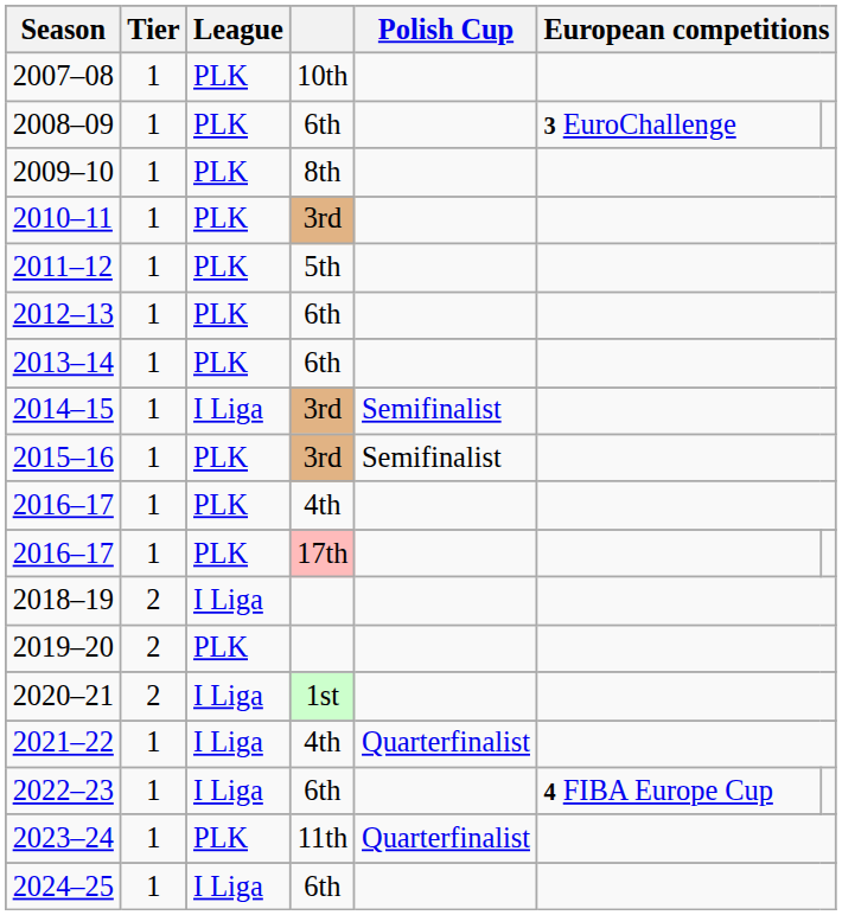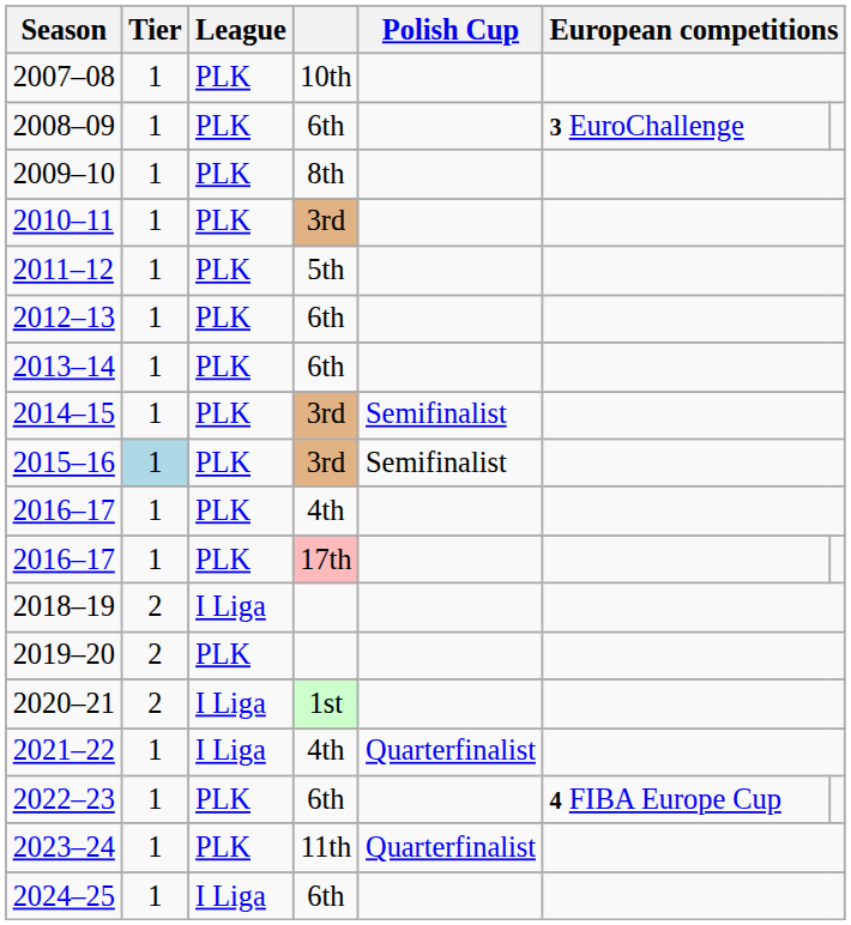 <table class="wikitable" style="font-size:85%;">
 <tr>
 <th>Season</th>
 <th>Tier</th>
 <th>League</th>
 <th></th>
 <th><a href='#'>Polish Cup</a></th>
 <th colspan=2>European competitions</th>
 </tr>
 <tr>
 <td>2007–08</td>
 <td align=center>1</td>
 <td><a href='#'>PLK</a></td>
 <td align=center>10th</td>
 <td></td>
 <td colspan=2></td>
 </tr>
 <tr>
 <td>2008–09</td>
 <td align=center>1</td>
 <td><a href='#'>PLK</a></td>
 <td align=center>6th</td>
 <td></td>
 <td><small><strong>3</strong></small> <a href='#'>EuroChallenge</a></td>
 <td></td>
 </tr>
 <tr>
 <td>2009–10</td>
 <td align=center>1</td>
 <td><a href='#'>PLK</a></td>
 <td align=center>8th</td>
 <td></td>
 <td colspan=2></td>
 </tr>
 <tr>
 <td><a href='#'>2010–11</a></td>
 <td align=center>1</td>
 <td><a href='#'>PLK</a></td>
 <td align=center bgcolor=#e1b384>3rd</td>
 <td></td>
 <td colspan=2></td>
 </tr>
 <tr>
 <td><a href='#'>2011–12</a></td>
 <td align=center>1</td>
 <td><a href='#'>PLK</a></td>
 <td align=center>5th</td>
 <td></td>
 <td colspan=2></td>
 </tr>
 <tr>
 <td><a href='#'>2012–13</a></td>
 <td align=center>1</td>
 <td><a href='#'>PLK</a></td>
 <td align=center>6th</td>
 <td></td>
 <td colspan=2></td>
 </tr>
 <tr>
 <td><a href='#'>2013–14</a></td>
 <td align=center>1</td>
 <td><a href='#'>PLK</a></td>
 <td align=center>6th</td>
 <td></td>
 <td colspan=2></td>
 </tr>
 <tr>
 <td><a href='#'>2014–15</a></td>
 <td align=center>1</td>
-<td><a href='#'>I Liga</a></td>
+<td><a href='#'>PLK</a></td>
 <td align=center bgcolor=#e1b384>3rd</td>
 <td><a href='#'>Semifinalist</a></td>
 <td colspan=2></td>
 </tr>
 <tr>
 <td><a href='#'>2015–16</a></td>
-<td align=center>1</td>
+<td align=center style="background: lightblue;">1</td>
 <td><a href='#'>PLK</a></td>
 <td align=center bgcolor=#e1b384>3rd</td>
 <td>Semifinalist</td>
 <td colspan=2></td>
 </tr>
 <tr>
 <td><a href='#'>2016–17</a></td>
 <td align=center>1</td>
 <td><a href='#'>PLK</a></td>
 <td align=center>4th</td>
 <td></td>
 <td colspan=2></td>
 </tr>
 <tr>
 <td><a href='#'>2016–17</a></td>
 <td align=center>1</td>
 <td><a href='#'>PLK</a></td>
 <td bgcolor=#FFBBBB align=center>17th</td>
 <td></td>
 <td></td>
 <td colspan=2></td>
 </tr>
 <tr>
 <td>2018–19</td>
 <td align=center>2</td>
 <td><a href='#'>I Liga</a></td>
 <td></td>
 <td></td>
 <td colspan=2></td>
 </tr>
 <tr>
 <td>2019–20</td>
 <td align=center>2</td>
 <td><a href='#'>PLK</a></td>
 <td></td>
 <td></td>
 <td colspan=3></td>
 </tr>
 <tr>
 <td>2020–21</td>
 <td align=center>2</td>
 <td><a href='#'>I Liga</a></td>
 <td align=center bgcolor=#cfc>1st</td>
 <td></td>
 <td colspan=2></td>
 </tr>
 <tr>
 <td><a href='#'>2021–22</a></td>
 <td align=center>1</td>
 <td><a href='#'>I Liga</a></td>
 <td align=center>4th</td>
 <td><a href='#'>Quarterfinalist</a></td>
 <td colspan=2></td>
 </tr>
 <tr>
 <td><a href='#'>2022–23</a></td>
 <td align=center>1</td>
-<td><a href='#'>I Liga</a></td>
+<td><a href='#'>PLK</a></td>
 <td align=center>6th</td>
 <td></td>
 <td><small><strong>4</strong></small> <a href='#'>FIBA Europe Cup</a></td>
 <td align=center></td>
 </tr>
 <tr>
 <td><a href='#'>2023–24</a></td>
 <td align=center>1</td>
 <td><a href='#'>PLK</a></td>
 <td align=center>11th</td>
 <td><a href='#'>Quarterfinalist</a></td>
 <td colspan=2></td>
 </tr>
 <tr>
 <td><a href='#'>2024–25</a></td>
 <td align=center>1</td>
 <td><a href='#'>I Liga</a></td>
 <td align=center>6th</td>
 <td></td>
 <td colspan=3></td>
 </tr>
 </table>
